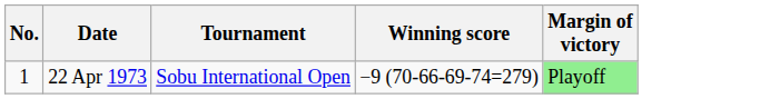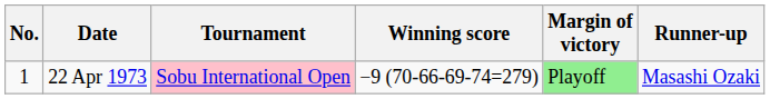 <table class="wikitable" style="font-size:95%;">
 <tr>
 <th>No.</th>
 <th>Date</th>
 <th>Tournament</th>
 <th>Winning score</th>
 <th>Margin of<br>victory</th>
+<th>Runner-up</th>
 </tr>
 <tr>
 <td align=center>1</td>
 <td align=right>22 Apr <a href='#'>1973</a></td>
-<td><a href='#'>Sobu International Open</a></td>
+<td style="background: pink;"><a href='#'>Sobu International Open</a></td>
 <td>−9 (70-66-69-74=279)</td>
 <td style="background: lightgreen;">Playoff</td>
+<td> <a href='#'>Masashi Ozaki</a></td>
 </tr>
 </table>
